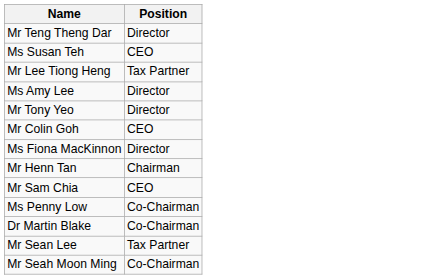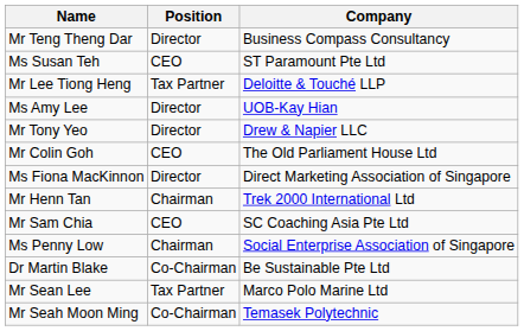 <table class="wikitable">
 <tr>
 <th>Name</th>
 <th>Position</th>
+<th>Company</th>
 </tr>
 <tr>
 <td>Mr Teng Theng Dar</td>
 <td>Director</td>
+<td>Business Compass Consultancy</td>
 </tr>
 <tr>
 <td>Ms Susan Teh</td>
 <td>CEO</td>
+<td>ST Paramount Pte Ltd</td>
 </tr>
 <tr>
 <td>Mr Lee Tiong Heng</td>
 <td>Tax Partner</td>
+<td><a href='#'>Deloitte & Touché</a> LLP</td>
 </tr>
 <tr>
 <td>Ms Amy Lee</td>
 <td>Director</td>
+<td><a href='#'>UOB-Kay Hian</a></td>
 </tr>
 <tr>
 <td>Mr Tony Yeo</td>
 <td>Director</td>
+<td><a href='#'>Drew & Napier</a> LLC</td>
 </tr>
 <tr>
 <td>Mr Colin Goh</td>
 <td>CEO</td>
+<td>The Old Parliament House Ltd</td>
 </tr>
 <tr>
 <td>Ms Fiona MacKinnon</td>
 <td>Director</td>
+<td>Direct Marketing Association of Singapore</td>
 </tr>
 <tr>
 <td>Mr Henn Tan</td>
 <td>Chairman</td>
+<td><a href='#'>Trek 2000 International</a> Ltd</td>
 </tr>
 <tr>
 <td>Mr Sam Chia</td>
 <td>CEO</td>
+<td>SC Coaching Asia Pte Ltd</td>
 </tr>
 <tr>
 <td>Ms Penny Low</td>
-<td>Co-Chairman</td>
+<td>Chairman</td>
+<td><a href='#'>Social Enterprise Association</a> of Singapore</td>
 </tr>
 <tr>
 <td>Dr Martin Blake</td>
 <td>Co-Chairman</td>
+<td>Be Sustainable Pte Ltd</td>
 </tr>
 <tr>
 <td>Mr Sean Lee</td>
 <td>Tax Partner</td>
+<td>Marco Polo Marine Ltd</td>
 </tr>
 <tr>
 <td>Mr Seah Moon Ming</td>
 <td>Co-Chairman</td>
+<td><a href='#'>Temasek Polytechnic</a></td>
 </tr>
 </table>
